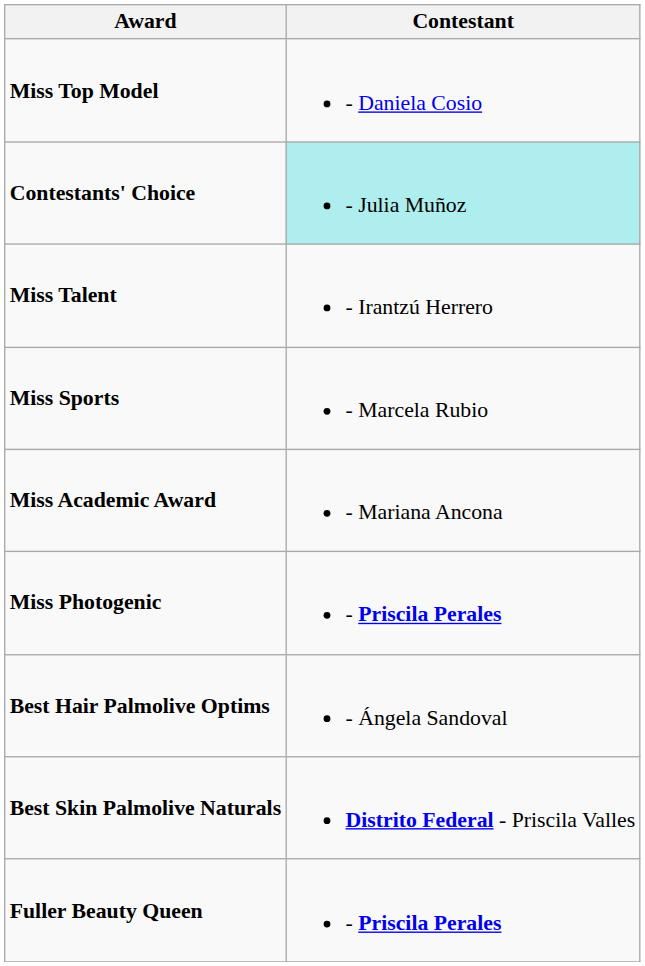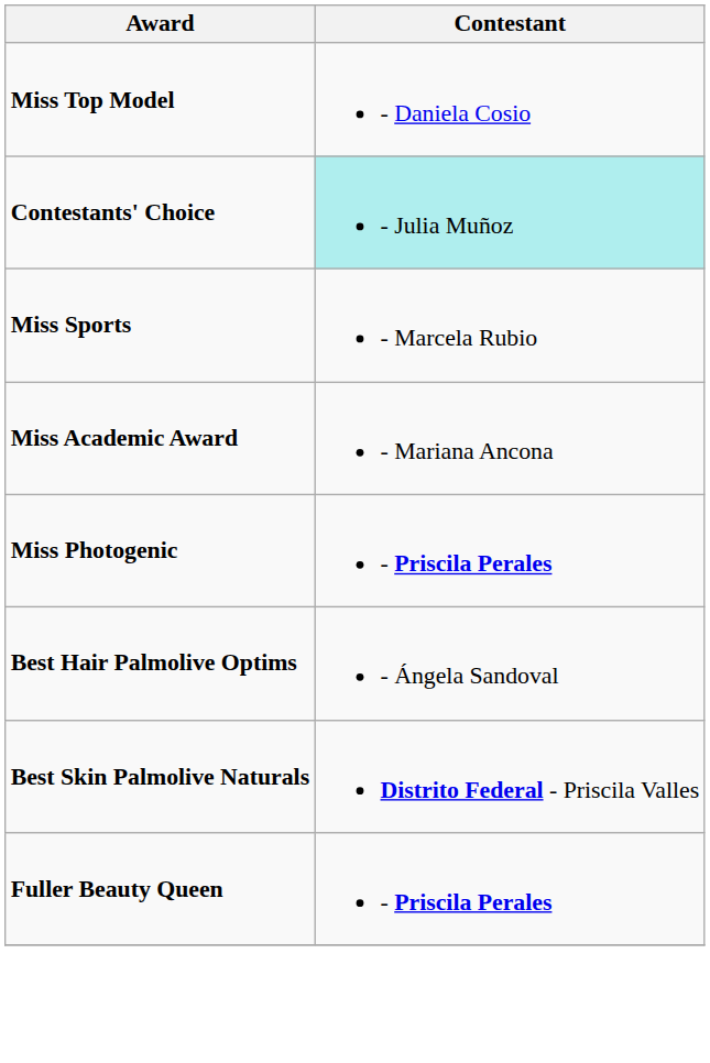 <table class="wikitable" border="1">
 <tr>
 <th>Award</th>
 <th>Contestant</th>
 </tr>
 <tr>
 <td><strong>Miss Top Model</strong></td>
 <td><br><ul><li><strong></strong> - <a href='#'>Daniela Cosio</a></li></ul></td>
 </tr>
 <tr>
 <td><strong>Contestants' Choice</strong></td>
 <td style="background: paleturquoise;"><br><ul><li><strong></strong> - Julia Muñoz</li></ul></td>
-</tr>
-<tr>
-<td><strong>Miss Talent</strong></td>
-<td><br><ul><li><strong></strong> - Irantzú Herrero</li></ul></td>
 </tr>
 <tr>
 <td><strong>Miss Sports</strong></td>
 <td><br><ul><li><strong></strong> - Marcela Rubio</li></ul></td>
 </tr>
 <tr>
 <td><strong>Miss Academic Award</strong></td>
 <td><br><ul><li><strong></strong> - Mariana Ancona</li></ul></td>
 </tr>
 <tr>
 <td><strong>Miss Photogenic</strong></td>
 <td><br><ul><li><strong></strong> - <strong><a href='#'>Priscila Perales</a></strong></li></ul></td>
 </tr>
 <tr>
 <td><strong>Best Hair Palmolive Optims</strong></td>
 <td><br><ul><li><strong></strong> - Ángela Sandoval</li></ul></td>
 </tr>
 <tr>
 <td><strong>Best Skin Palmolive Naturals</strong></td>
 <td><br><ul><li><strong> <a href='#'>Distrito Federal</a></strong> - Priscila Valles</li></ul></td>
 </tr>
 <tr>
 <td><strong>Fuller Beauty Queen</strong></td>
 <td><br><ul><li><strong></strong> -  <strong><a href='#'>Priscila Perales</a></strong></li></ul></td>
 </tr>
 <tr>
 </tr>
 </table>
